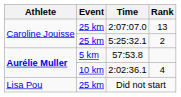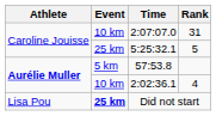 <table class=wikitable style="font-size:90%;">
 <tr>
 <th>Athlete</th>
 <th>Event</th>
 <th>Time</th>
 <th>Rank</th>
 </tr>
 <tr style="text-align:center">
 <td style="text-align:left" rowspan=2><a href='#'>Caroline Jouisse</a></td>
-<td style="text-align:left"><a href='#'>25 km</a></td>
+<td style="text-align:left"><a href='#'>10 km</a></td>
 <td>2:07:07.0</td>
-<td>13</td>
+<td>31</td>
 </tr>
 <tr style="text-align:center">
 <td style="text-align:left"><a href='#'>25 km</a></td>
 <td>5:25:32.1</td>
-<td>2</td>
+<td>5</td>
 </tr>
 <tr style="text-align:center">
 <td style="text-align:left" rowspan=2><strong><a href='#'>Aurélie Muller</a></strong></td>
 <td style="text-align:left"><a href='#'>5 km</a></td>
 <td>57:53.8</td>
 <td></td>
 </tr>
 <tr style="text-align:center">
 <td style="text-align:left"><a href='#'>10 km</a></td>
 <td>2:02:36.1</td>
 <td>4</td>
 </tr>
 <tr style="text-align:center">
 <td style="text-align:left"><a href='#'>Lisa Pou</a></td>
-<td style="text-align:left"><a href='#'>25 km</a></td>
+<td style="text-align:left"><strong><a href='#'>25 km</a></strong></td>
 <td colspan=2>Did not start</td>
 </tr>
 </table>
